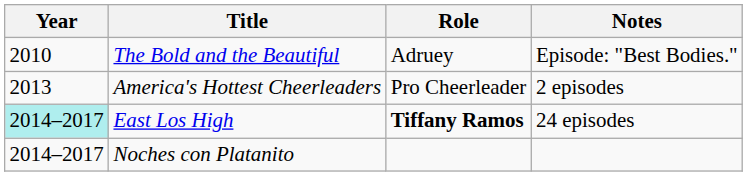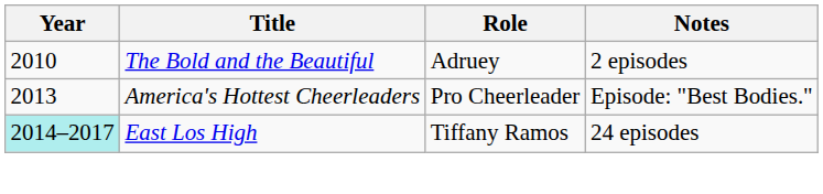 <table class="wikitable sortable">
 <tr>
 <th>Year</th>
 <th>Title</th>
 <th>Role</th>
 <th class="unsortable">Notes</th>
 </tr>
 <tr>
 <td>2010</td>
 <td><em><a href='#'>The Bold and the Beautiful</a></em></td>
 <td>Adruey</td>
-<td>Episode: "Best Bodies."</td>
+<td>2 episodes</td>
 </tr>
 <tr>
 <td>2013</td>
 <td><em>America's Hottest Cheerleaders</em></td>
 <td>Pro Cheerleader</td>
-<td>2 episodes</td>
+<td>Episode: "Best Bodies."</td>
 </tr>
 <tr>
 <td style="background: paleturquoise;">2014–2017</td>
 <td><em><a href='#'>East Los High</a></em></td>
-<td><strong>Tiffany Ramos</strong></td>
+<td>Tiffany Ramos</td>
 <td>24 episodes</td>
 </tr>
-<tr>
-<td>2014–2017</td>
-<td><em>Noches con Platanito</em></td>
-<td></td>
-<td></td>
-</tr>
 </table>
